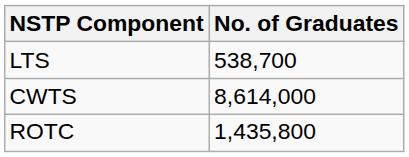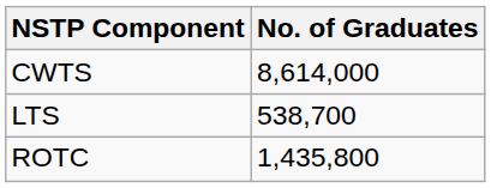 <table class="wikitable sortable" style="float: right">
 <tr>
 <th>NSTP Component</th>
 <th>No. of Graduates</th>
 </tr>
 <tr>
+<td>CWTS</td>
+<td>8,614,000</td>
+</tr>
+<tr>
 <td>LTS</td>
 <td>538,700</td>
-</tr>
-<tr>
-<td>CWTS</td>
-<td>8,614,000</td>
 </tr>
 <tr>
 <td>ROTC</td>
 <td>1,435,800</td>
 </tr>
 </table>
